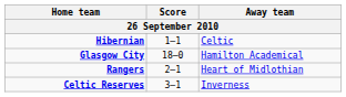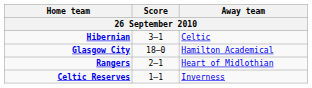 <table class="wikitable" style="border-collapse: collapse;">
 <tr>
 <th align="right" width="200">Home team</th>
 <th align="center" width="70">Score</th>
 <th align="left" width="200">Away team</th>
 </tr>
 <tr>
 <th colspan="3" align="center">26 September 2010</th>
 </tr>
 <tr>
 <td style="text-align:right;"><strong><a href='#'>Hibernian</a></strong></td>
-<td style="text-align:center;">1–1</td>
+<td style="text-align:center;">3–1</td>
 <td style="text-align:left;"><a href='#'>Celtic</a></td>
 </tr>
 <tr>
 <td style="text-align:right;"><strong><a href='#'>Glasgow City</a></strong></td>
 <td style="text-align:center;">18–0</td>
 <td style="text-align:left;"><a href='#'>Hamilton Academical</a></td>
 </tr>
 <tr>
 <td style="text-align:right;"><strong><a href='#'>Rangers</a></strong></td>
 <td style="text-align:center;">2–1</td>
 <td style="text-align:left;"><a href='#'>Heart of Midlothian</a></td>
 </tr>
 <tr>
 <td style="text-align:right;"><strong><a href='#'>Celtic Reserves</a></strong></td>
-<td style="text-align:center;">3–1</td>
+<td style="text-align:center;">1–1</td>
 <td style="text-align:left;"><a href='#'>Inverness</a></td>
 </tr>
 </table>
